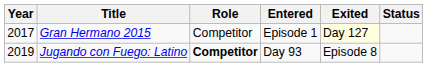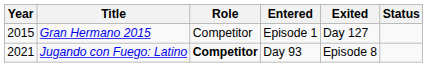 <table class="wikitable";>
 <tr>
 <th>Year</th>
 <th>Title</th>
 <th>Role</th>
 <th>Entered</th>
 <th>Exited</th>
 <th>Status</th>
 </tr>
 <tr>
-<td>2017</td>
+<td>2015</td>
 <td><em><a href='#'>Gran Hermano 2015</a></em></td>
 <td>Competitor</td>
 <td>Episode 1</td>
-<td style="background: lightyellow;">Day 127</td>
+<td>Day 127</td>
 <td></td>
 </tr>
 <tr>
-<td>2019</td>
+<td>2021</td>
 <td><em><a href='#'>Jugando con Fuego: Latino</a></em></td>
 <td><strong>Competitor</strong></td>
 <td>Day 93</td>
 <td>Episode 8</td>
 <td></td>
 </tr>
 </table>
